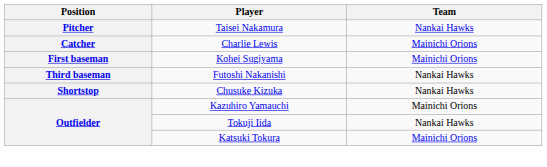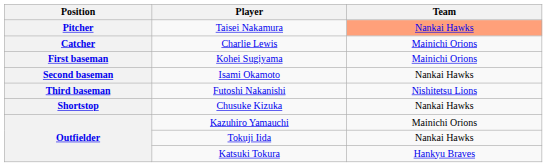 <table class="wikitable" style="text-align:center;">
 <tr>
 <th scope="col" width="7%">Position</th>
 <th scope="col" width="10%">Player</th>
 <th scope="col" width="10%">Team</th>
 </tr>
 <tr>
 <th scope="row" style="text-align:center;"><a href='#'>Pitcher</a></th>
 <td><a href='#'>Taisei Nakamura</a></td>
-<td><a href='#'>Nankai Hawks</a></td>
+<td style="background: lightsalmon;"><a href='#'>Nankai Hawks</a></td>
 </tr>
 <tr>
 <th scope="row" style="text-align:center;"><a href='#'>Catcher</a></th>
 <td><a href='#'>Charlie Lewis</a></td>
 <td><a href='#'>Mainichi Orions</a></td>
 </tr>
 <tr>
 <th scope="row" style="text-align:center;"><a href='#'>First baseman</a></th>
 <td><a href='#'>Kohei Sugiyama</a></td>
 <td><a href='#'>Mainichi Orions</a></td>
 </tr>
 <tr>
+<th scope="row" style="text-align:center;"><a href='#'>Second baseman</a></th>
+<td><a href='#'>Isami Okamoto</a></td>
+<td>Nankai Hawks</td>
+</tr>
+<tr>
 <th scope="row" style="text-align:center;"><a href='#'>Third baseman</a></th>
 <td><a href='#'>Futoshi Nakanishi</a></td>
-<td>Nankai Hawks</td>
+<td><a href='#'>Nishitetsu Lions</a></td>
 </tr>
 <tr>
 <th scope="row" style="text-align:center;"><a href='#'>Shortstop</a></th>
 <td><a href='#'>Chusuke Kizuka</a></td>
 <td>Nankai Hawks</td>
 </tr>
 <tr>
 <th scope="row" style="text-align:center;" rowspan=3><a href='#'>Outfielder</a></th>
 <td><a href='#'>Kazuhiro Yamauchi</a></td>
 <td>Mainichi Orions</td>
 </tr>
 <tr>
 <td><a href='#'>Tokuji Iida</a></td>
 <td>Nankai Hawks</td>
 </tr>
 <tr>
 <td><a href='#'>Katsuki Tokura</a></td>
-<td><a href='#'>Mainichi Orions</a></td>
+<td><a href='#'>Hankyu Braves</a></td>
 </tr>
 </table>
